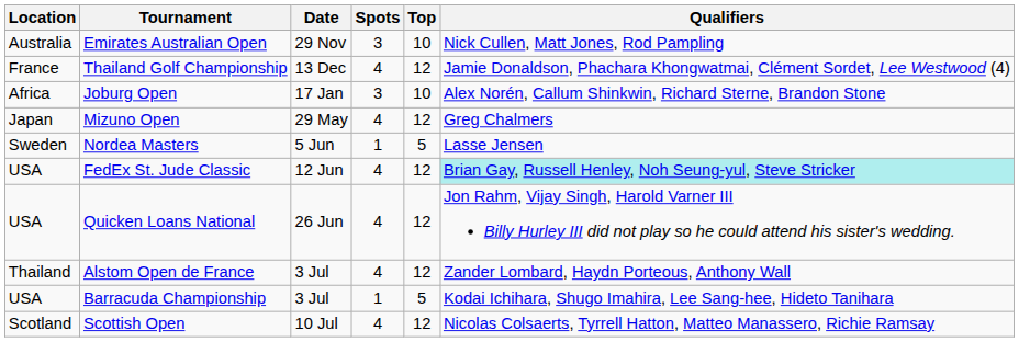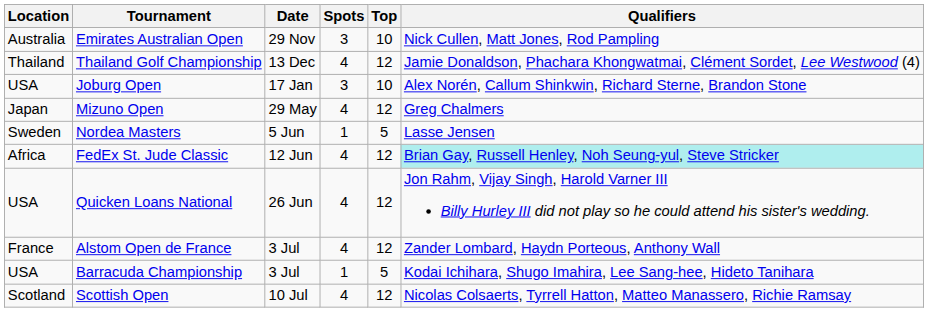 <table class=wikitable>
 <tr>
 <th>Location</th>
 <th>Tournament</th>
 <th>Date</th>
 <th align=center>Spots</th>
 <th align=center>Top</th>
 <th>Qualifiers</th>
 </tr>
 <tr>
 <td>Australia</td>
 <td><a href='#'>Emirates Australian Open</a></td>
 <td>29 Nov</td>
 <td align=center>3</td>
 <td align=center>10</td>
 <td><a href='#'>Nick Cullen</a>, <a href='#'>Matt Jones</a>, <a href='#'>Rod Pampling</a></td>
 </tr>
 <tr>
-<td>France</td>
+<td>Thailand</td>
 <td><a href='#'>Thailand Golf Championship</a></td>
 <td>13 Dec</td>
 <td align=center>4</td>
 <td align=center>12</td>
 <td><a href='#'>Jamie Donaldson</a>, <a href='#'>Phachara Khongwatmai</a>, <a href='#'>Clément Sordet</a>, <em><a href='#'>Lee Westwood</a></em> (4)</td>
 </tr>
 <tr>
-<td>Africa</td>
+<td>USA</td>
 <td><a href='#'>Joburg Open</a></td>
 <td>17 Jan</td>
 <td align=center>3</td>
 <td align=center>10</td>
 <td><a href='#'>Alex Norén</a>, <a href='#'>Callum Shinkwin</a>, <a href='#'>Richard Sterne</a>, <a href='#'>Brandon Stone</a></td>
 </tr>
 <tr>
 <td>Japan</td>
 <td><a href='#'>Mizuno Open</a></td>
 <td>29 May</td>
 <td align=center>4</td>
 <td align=center>12</td>
 <td><a href='#'>Greg Chalmers</a></td>
 </tr>
 <tr>
 <td>Sweden</td>
 <td><a href='#'>Nordea Masters</a></td>
 <td>5 Jun</td>
 <td align=center>1</td>
 <td align=center>5</td>
 <td><a href='#'>Lasse Jensen</a></td>
 </tr>
 <tr>
-<td>USA</td>
+<td>Africa</td>
 <td><a href='#'>FedEx St. Jude Classic</a></td>
 <td>12 Jun</td>
 <td align=center>4</td>
 <td align=center>12</td>
 <td style="background: paleturquoise;"><a href='#'>Brian Gay</a>, <a href='#'>Russell Henley</a>, <a href='#'>Noh Seung-yul</a>, <a href='#'>Steve Stricker</a></td>
 </tr>
 <tr>
 <td>USA</td>
 <td><a href='#'>Quicken Loans National</a></td>
 <td>26 Jun</td>
 <td align=center>4</td>
 <td align=center>12</td>
 <td><a href='#'>Jon Rahm</a>, <a href='#'>Vijay Singh</a>, <a href='#'>Harold Varner III</a><br><ul><li><em><a href='#'>Billy Hurley III</a> did not play so he could attend his sister's wedding.</em></li></ul></td>
 </tr>
 <tr>
-<td>Thailand</td>
+<td>France</td>
 <td><a href='#'>Alstom Open de France</a></td>
 <td>3 Jul</td>
 <td align=center>4</td>
 <td align=center>12</td>
 <td><a href='#'>Zander Lombard</a>, <a href='#'>Haydn Porteous</a>, <a href='#'>Anthony Wall</a></td>
 </tr>
 <tr>
 <td>USA</td>
 <td><a href='#'>Barracuda Championship</a></td>
 <td>3 Jul</td>
 <td align=center>1</td>
 <td align=center>5</td>
 <td><a href='#'>Kodai Ichihara</a>, <a href='#'>Shugo Imahira</a>, <a href='#'>Lee Sang-hee</a>, <a href='#'>Hideto Tanihara</a></td>
 </tr>
 <tr>
 <td>Scotland</td>
 <td><a href='#'>Scottish Open</a></td>
 <td>10 Jul</td>
 <td align=center>4</td>
 <td align=center>12</td>
 <td><a href='#'>Nicolas Colsaerts</a>, <a href='#'>Tyrrell Hatton</a>, <a href='#'>Matteo Manassero</a>, <a href='#'>Richie Ramsay</a></td>
 </tr>
 </table>
